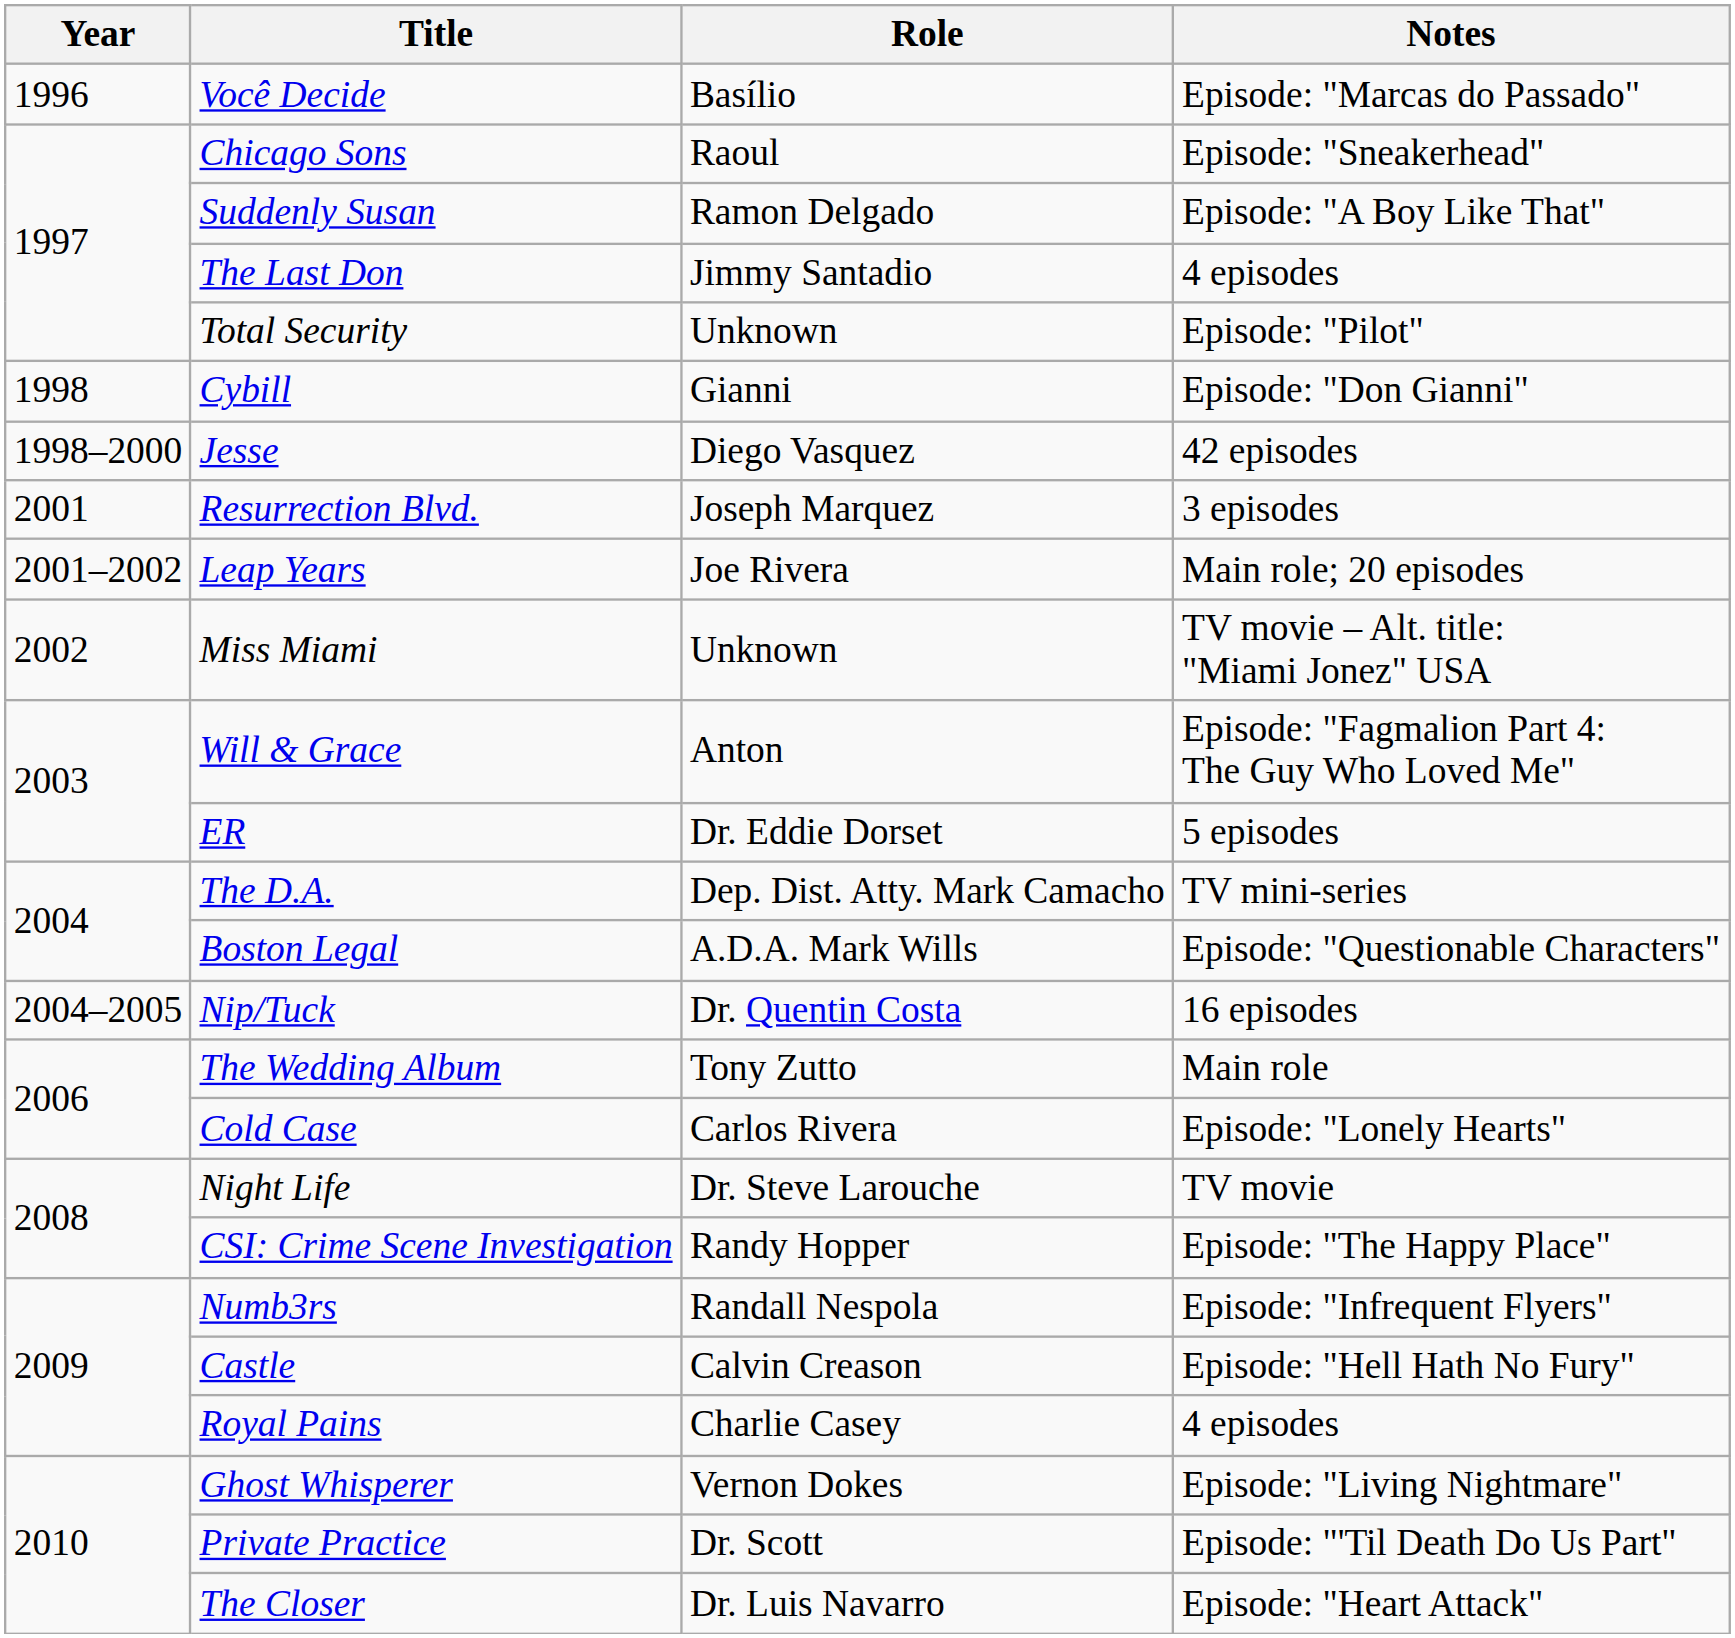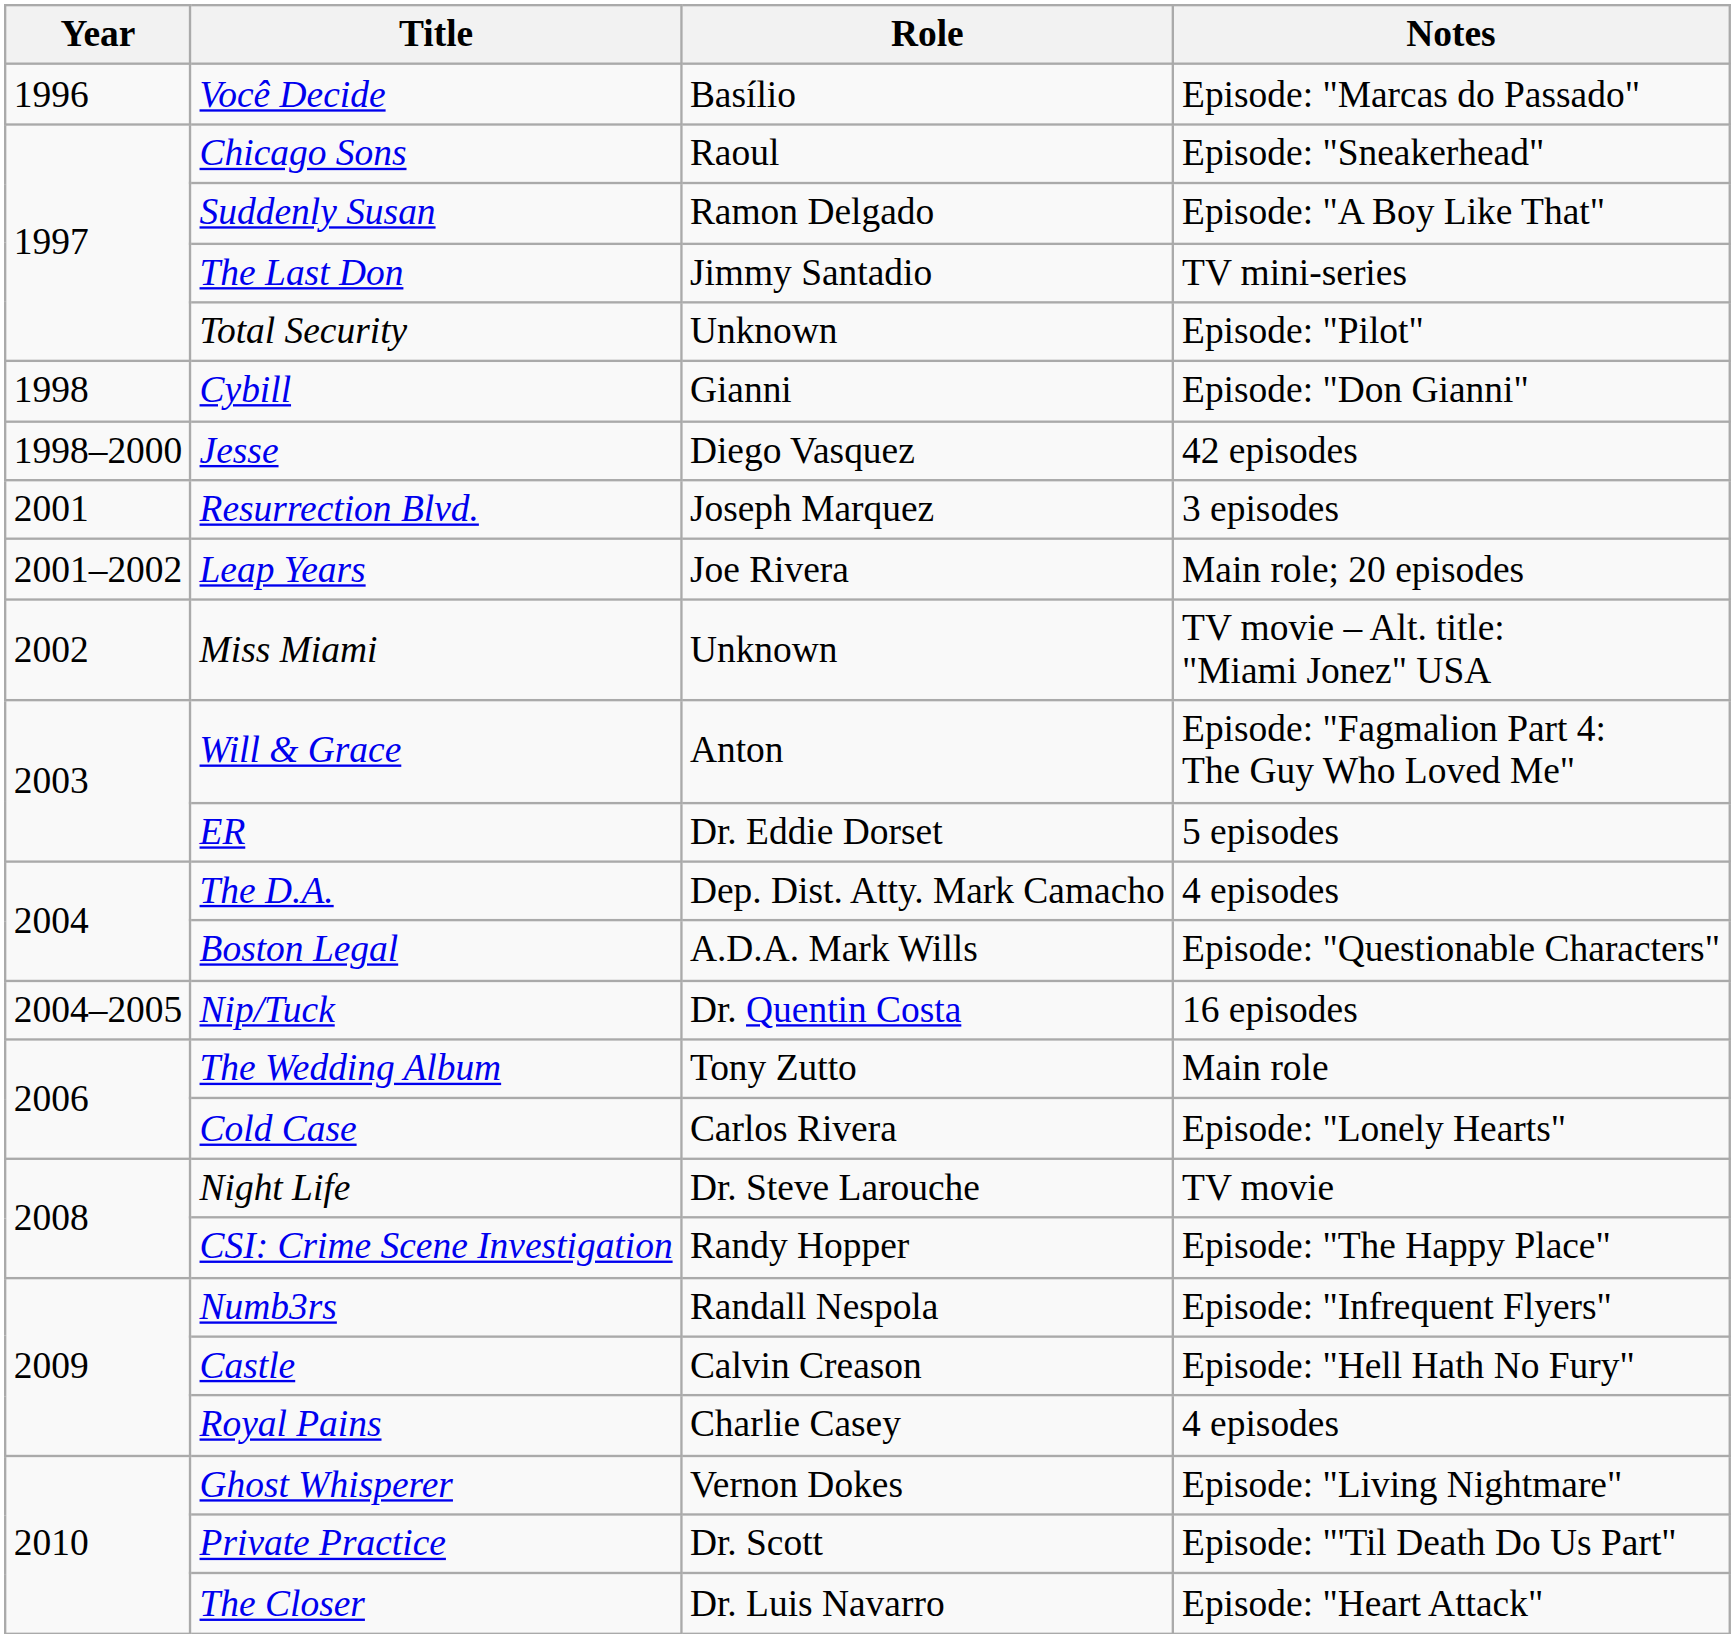 <table class="wikitable sortable plainrowheaders">
 <tr>
 <th scope="col">Year</th>
 <th scope="col">Title</th>
 <th scope="col">Role</th>
 <th scope="col" class="unsortable">Notes</th>
 </tr>
 <tr>
 <td>1996</td>
 <td><em><a href='#'>Você Decide</a></em></td>
 <td>Basílio</td>
 <td>Episode: "Marcas do Passado"</td>
 </tr>
 <tr>
 <td rowspan="4">1997</td>
 <td><em><a href='#'>Chicago Sons</a></em></td>
 <td>Raoul</td>
 <td>Episode: "Sneakerhead"</td>
 </tr>
 <tr>
 <td><em><a href='#'>Suddenly Susan</a></em></td>
 <td>Ramon Delgado</td>
 <td>Episode: "A Boy Like That"</td>
 </tr>
 <tr>
 <td><em><a href='#'>The Last Don</a></em></td>
 <td>Jimmy Santadio</td>
-<td>4 episodes</td>
+<td>TV mini-series</td>
 </tr>
 <tr>
 <td><em>Total Security</em></td>
 <td>Unknown</td>
 <td>Episode: "Pilot"</td>
 </tr>
 <tr>
 <td>1998</td>
 <td><em><a href='#'>Cybill</a></em></td>
 <td>Gianni</td>
 <td>Episode: "Don Gianni"</td>
 </tr>
 <tr>
 <td>1998–2000</td>
 <td><em><a href='#'>Jesse</a></em></td>
 <td>Diego Vasquez</td>
 <td>42 episodes</td>
 </tr>
 <tr>
 <td>2001</td>
 <td><em><a href='#'>Resurrection Blvd.</a></em></td>
 <td>Joseph Marquez</td>
 <td>3 episodes</td>
 </tr>
 <tr>
 <td>2001–2002</td>
 <td><em><a href='#'>Leap Years</a></em></td>
 <td>Joe Rivera</td>
 <td>Main role; 20 episodes</td>
 </tr>
 <tr>
 <td>2002</td>
 <td><em>Miss Miami</em></td>
 <td>Unknown</td>
 <td>TV movie – Alt. title:<br>"Miami Jonez" USA</td>
 </tr>
 <tr>
 <td rowspan="2">2003</td>
 <td><em><a href='#'>Will & Grace</a></em></td>
 <td>Anton</td>
 <td>Episode: "Fagmalion Part 4:<br>The Guy Who Loved Me"</td>
 </tr>
 <tr>
 <td><em><a href='#'>ER</a></em></td>
 <td>Dr. Eddie Dorset</td>
 <td>5 episodes</td>
 </tr>
 <tr>
 <td rowspan="2">2004</td>
 <td><em><a href='#'>The D.A.</a></em></td>
 <td>Dep. Dist. Atty. Mark Camacho</td>
-<td>TV mini-series</td>
+<td>4 episodes</td>
 </tr>
 <tr>
 <td><em><a href='#'>Boston Legal</a></em></td>
 <td>A.D.A. Mark Wills</td>
 <td>Episode: "Questionable Characters"</td>
 </tr>
 <tr>
 <td>2004–2005</td>
 <td><em><a href='#'>Nip/Tuck</a></em></td>
 <td>Dr. <a href='#'>Quentin Costa</a></td>
 <td>16 episodes</td>
 </tr>
 <tr>
 <td rowspan="2">2006</td>
 <td><em><a href='#'>The Wedding Album</a></em></td>
 <td>Tony Zutto</td>
 <td>Main role</td>
 </tr>
 <tr>
 <td><em><a href='#'>Cold Case</a></em></td>
 <td>Carlos Rivera</td>
 <td>Episode: "Lonely Hearts"</td>
 </tr>
 <tr>
 <td rowspan="2">2008</td>
 <td><em>Night Life</em></td>
 <td>Dr. Steve Larouche</td>
 <td>TV movie</td>
 </tr>
 <tr>
 <td><em><a href='#'>CSI: Crime Scene Investigation</a></em></td>
 <td>Randy Hopper</td>
 <td>Episode: "The Happy Place"</td>
 </tr>
 <tr>
 <td rowspan="3">2009</td>
 <td><em><a href='#'>Numb3rs</a></em></td>
 <td>Randall Nespola</td>
 <td>Episode: "Infrequent Flyers"</td>
 </tr>
 <tr>
 <td><em><a href='#'>Castle</a></em></td>
 <td>Calvin Creason</td>
 <td>Episode: "Hell Hath No Fury"</td>
 </tr>
 <tr>
 <td><em><a href='#'>Royal Pains</a></em></td>
 <td>Charlie Casey</td>
 <td>4 episodes</td>
 </tr>
 <tr>
 <td rowspan="3">2010</td>
 <td><em><a href='#'>Ghost Whisperer</a></em></td>
 <td>Vernon Dokes</td>
 <td>Episode: "Living Nightmare"</td>
 </tr>
 <tr>
 <td><em><a href='#'>Private Practice</a></em></td>
 <td>Dr. Scott</td>
 <td>Episode: "'Til Death Do Us Part"</td>
 </tr>
 <tr>
 <td><em><a href='#'>The Closer</a></em></td>
 <td>Dr. Luis Navarro</td>
 <td>Episode: "Heart Attack"</td>
 </tr>
 </table>
